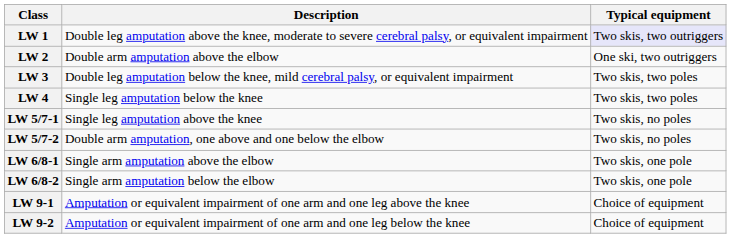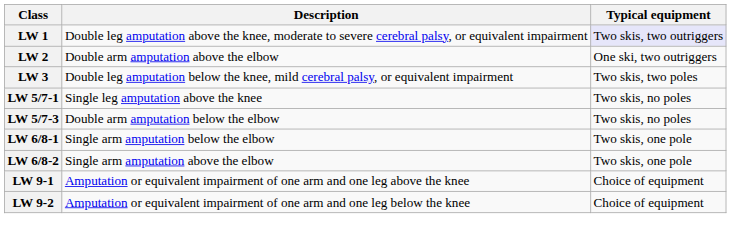 <table class="wikitable">
 <tr>
 <th>Class</th>
 <th>Description</th>
 <th>Typical equipment</th>
 </tr>
 <tr>
 <th>LW 1</th>
 <td>Double leg <a href='#'>amputation</a> above the knee, moderate to severe <a href='#'>cerebral palsy</a>, or equivalent impairment</td>
 <td style="background: lavender;">Two skis, two outriggers</td>
 </tr>
 <tr>
 <th>LW 2</th>
 <td>Double arm <a href='#'>amputation</a> above the elbow</td>
 <td>One ski, two outriggers</td>
 </tr>
 <tr>
 <th>LW 3</th>
 <td>Double leg <a href='#'>amputation</a> below the knee, mild <a href='#'>cerebral palsy</a>, or equivalent impairment</td>
 <td>Two skis, two poles</td>
 </tr>
 <tr>
-<th>LW 4</th>
-<td>Single leg <a href='#'>amputation</a> below the knee</td>
-<td>Two skis, two poles</td>
-</tr>
-<tr>
 <th>LW 5/7-1</th>
 <td>Single leg <a href='#'>amputation</a> above the knee</td>
 <td>Two skis, no poles</td>
 </tr>
 <tr>
-<th>LW 5/7-2</th>
-<td>Double arm <a href='#'>amputation</a>, one above and one below the elbow</td>
+<th>LW 5/7-3</th>
+<td>Double arm <a href='#'>amputation</a> below the elbow</td>
 <td>Two skis, no poles</td>
 </tr>
 <tr>
 <th>LW 6/8-1</th>
-<td>Single arm <a href='#'>amputation</a> above the elbow</td>
+<td>Single arm <a href='#'>amputation</a> below the elbow</td>
 <td>Two skis, one pole</td>
 </tr>
 <tr>
 <th>LW 6/8-2</th>
-<td>Single arm <a href='#'>amputation</a> below the elbow</td>
+<td>Single arm <a href='#'>amputation</a> above the elbow</td>
 <td>Two skis, one pole</td>
 </tr>
 <tr>
 <th>LW 9-1</th>
 <td><a href='#'>Amputation</a> or equivalent impairment of one arm and one leg above the knee</td>
 <td>Choice of equipment</td>
 </tr>
 <tr>
 <th>LW 9-2</th>
 <td><a href='#'>Amputation</a> or equivalent impairment of one arm and one leg below the knee</td>
 <td>Choice of equipment</td>
 </tr>
 </table>
